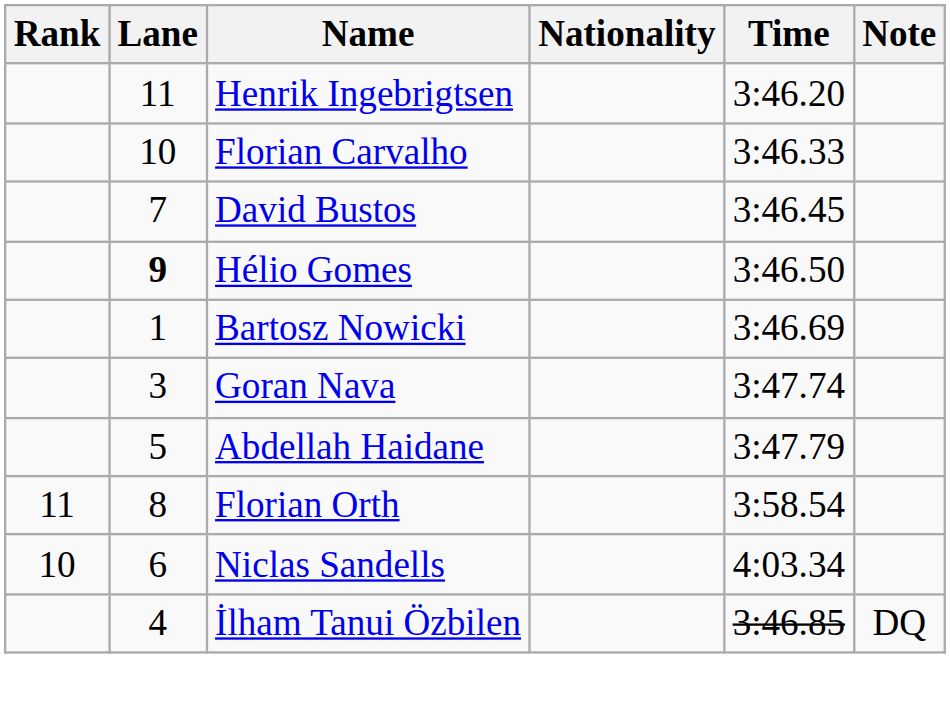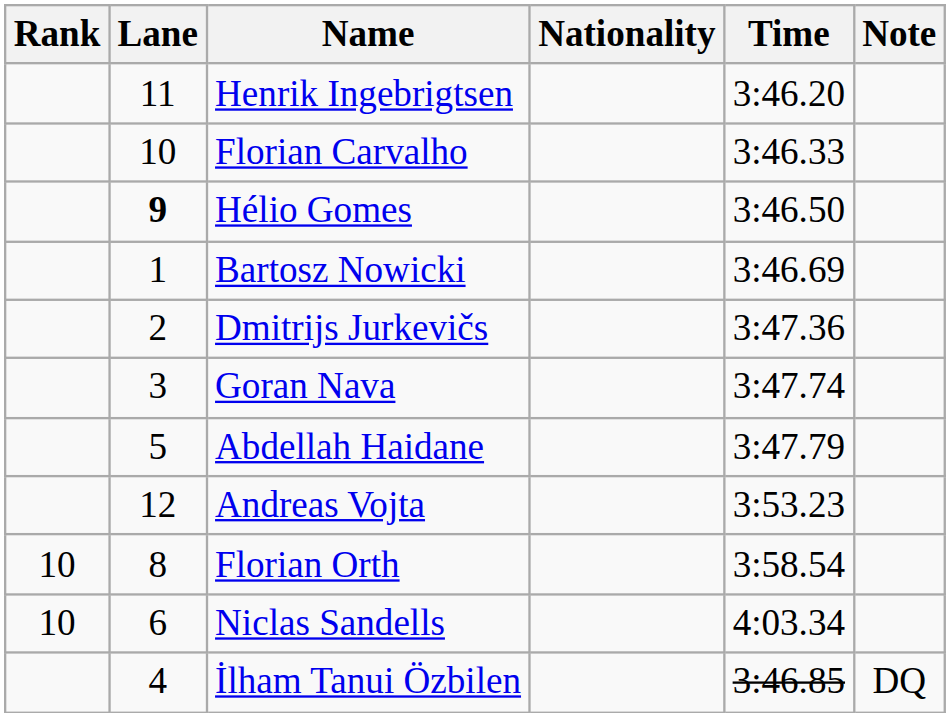 <table class="wikitable sortable" style="text-align:center">
 <tr>
 <th>Rank</th>
 <th>Lane</th>
 <th>Name</th>
 <th>Nationality</th>
 <th>Time</th>
 <th>Note</th>
 </tr>
 <tr>
 <td></td>
 <td>11</td>
 <td align="left"><a href='#'>Henrik Ingebrigtsen</a></td>
 <td align=left></td>
 <td>3:46.20</td>
 <td></td>
 </tr>
 <tr>
 <td></td>
 <td>10</td>
 <td align="left"><a href='#'>Florian Carvalho</a></td>
 <td align=left></td>
 <td>3:46.33</td>
 <td></td>
 </tr>
 <tr>
 <td></td>
-<td>7</td>
-<td align="left"><a href='#'>David Bustos</a></td>
-<td align=left></td>
-<td>3:46.45</td>
-<td></td>
-</tr>
-<tr>
-<td></td>
 <td><strong>9</strong></td>
 <td align="left"><a href='#'>Hélio Gomes</a></td>
 <td align=left></td>
 <td>3:46.50</td>
 <td></td>
 </tr>
 <tr>
 <td></td>
 <td>1</td>
 <td align="left"><a href='#'>Bartosz Nowicki</a></td>
 <td align=left></td>
 <td>3:46.69</td>
+<td></td>
+</tr>
+<tr>
+<td></td>
+<td>2</td>
+<td align="left"><a href='#'>Dmitrijs Jurkevičs</a></td>
+<td align=left></td>
+<td>3:47.36</td>
 <td></td>
 </tr>
 <tr>
 <td></td>
 <td>3</td>
 <td align="left"><a href='#'>Goran Nava</a></td>
 <td align=left></td>
 <td>3:47.74</td>
 <td></td>
 </tr>
 <tr>
 <td></td>
 <td>5</td>
 <td align="left"><a href='#'>Abdellah Haidane</a></td>
 <td align=left></td>
 <td>3:47.79</td>
 <td></td>
 </tr>
 <tr>
-<td>11</td>
+<td></td>
+<td>12</td>
+<td align="left"><a href='#'>Andreas Vojta</a></td>
+<td align=left></td>
+<td>3:53.23</td>
+<td></td>
+</tr>
+<tr>
+<td>10</td>
 <td>8</td>
 <td align="left"><a href='#'>Florian Orth</a></td>
 <td align=left></td>
 <td>3:58.54</td>
 <td></td>
 </tr>
 <tr>
 <td>10</td>
 <td>6</td>
 <td align="left"><a href='#'>Niclas Sandells</a></td>
 <td align=left></td>
 <td>4:03.34</td>
 <td></td>
 </tr>
 <tr>
 <td><s></s></td>
 <td>4</td>
 <td align="left"><a href='#'>İlham Tanui Özbilen</a></td>
 <td align=left></td>
 <td><s>3:46.85</s></td>
 <td>DQ</td>
 </tr>
 </table>
